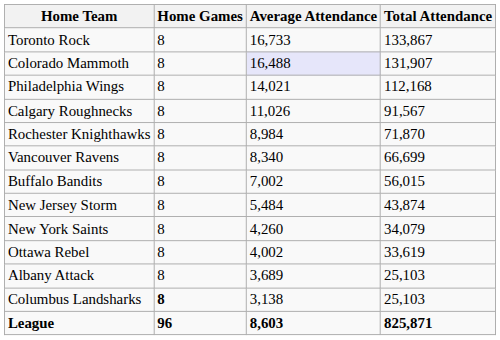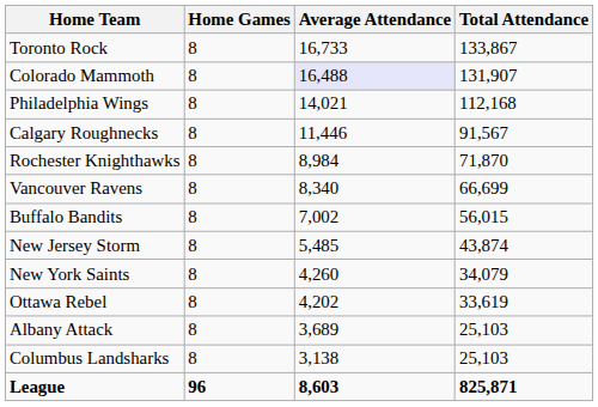 <table class="wikitable sortable">
 <tr>
 <th>Home Team</th>
 <th>Home Games</th>
 <th>Average Attendance</th>
 <th>Total Attendance</th>
 </tr>
 <tr>
 <td>Toronto Rock</td>
 <td>8</td>
 <td>16,733</td>
 <td>133,867</td>
 </tr>
 <tr>
 <td>Colorado Mammoth</td>
 <td>8</td>
 <td style="background: lavender;">16,488</td>
 <td>131,907</td>
 </tr>
 <tr>
 <td>Philadelphia Wings</td>
 <td>8</td>
 <td>14,021</td>
 <td>112,168</td>
 </tr>
 <tr>
 <td>Calgary Roughnecks</td>
 <td>8</td>
-<td>11,026</td>
+<td>11,446</td>
 <td>91,567</td>
 </tr>
 <tr>
 <td>Rochester Knighthawks</td>
 <td>8</td>
 <td>8,984</td>
 <td>71,870</td>
 </tr>
 <tr>
 <td>Vancouver Ravens</td>
 <td>8</td>
 <td>8,340</td>
 <td>66,699</td>
 </tr>
 <tr>
 <td>Buffalo Bandits</td>
 <td>8</td>
 <td>7,002</td>
 <td>56,015</td>
 </tr>
 <tr>
 <td>New Jersey Storm</td>
 <td>8</td>
-<td>5,484</td>
+<td>5,485</td>
 <td>43,874</td>
 </tr>
 <tr>
 <td>New York Saints</td>
 <td>8</td>
 <td>4,260</td>
 <td>34,079</td>
 </tr>
 <tr>
 <td>Ottawa Rebel</td>
 <td>8</td>
-<td>4,002</td>
+<td>4,202</td>
 <td>33,619</td>
 </tr>
 <tr>
 <td>Albany Attack</td>
 <td>8</td>
 <td>3,689</td>
 <td>25,103</td>
 </tr>
 <tr>
 <td>Columbus Landsharks</td>
-<td><strong>8</strong></td>
+<td>8</td>
 <td>3,138</td>
 <td>25,103</td>
 </tr>
 <tr class="sortbottom">
 <td><strong>League</strong></td>
 <td><strong>96</strong></td>
 <td><strong>8,603</strong></td>
 <td><strong>825,871</strong></td>
 </tr>
 </table>
